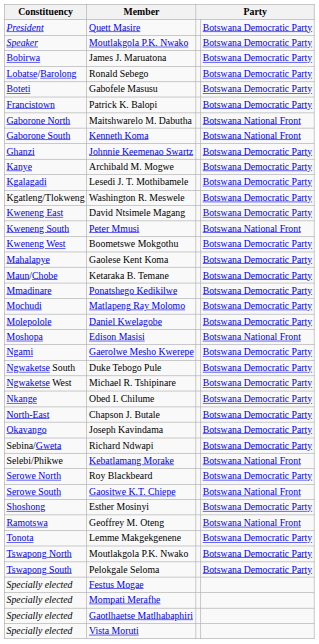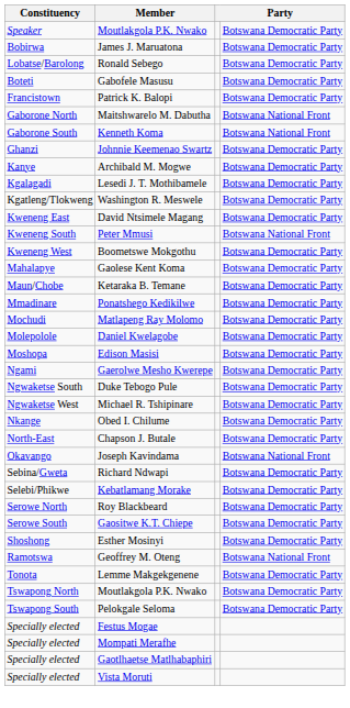 <table class="wikitable sortable">
 <tr>
 <th>Constituency</th>
 <th>Member</th>
 <th colspan=2>Party</th>
-</tr>
-<tr>
-<td><em><a href='#'>President</a></em></td>
-<td><a href='#'>Quett Masire</a></td>
-<td bgcolor=></td>
-<td><a href='#'>Botswana Democratic Party</a></td>
 </tr>
 <tr>
 <td><a href='#'><em>Speaker</em></a></td>
 <td><a href='#'>Moutlakgola P.K. Nwako</a></td>
 <td bgcolor=></td>
 <td><a href='#'>Botswana Democratic Party</a></td>
 </tr>
 <tr>
 <td><a href='#'>Bobirwa</a></td>
 <td>James J. Maruatona</td>
 <td bgcolor=></td>
 <td><a href='#'>Botswana Democratic Party</a></td>
 </tr>
 <tr>
 <td><a href='#'>Lobatse</a>/<a href='#'>Barolong</a></td>
 <td>Ronald Sebego</td>
 <td bgcolor=></td>
 <td><a href='#'>Botswana Democratic Party</a></td>
 </tr>
 <tr>
 <td><a href='#'>Boteti</a></td>
 <td>Gabofele Masusu</td>
 <td bgcolor=></td>
 <td><a href='#'>Botswana Democratic Party</a></td>
 </tr>
 <tr>
 <td><a href='#'>Francistown</a></td>
 <td>Patrick K. Balopi</td>
 <td bgcolor=></td>
 <td><a href='#'>Botswana Democratic Party</a></td>
 </tr>
 <tr>
 <td><a href='#'>Gaborone North</a></td>
 <td>Maitshwarelo M. Dabutha</td>
 <td bgcolor=></td>
 <td><a href='#'>Botswana National Front</a></td>
 </tr>
 <tr>
 <td><a href='#'>Gaborone South</a></td>
 <td><a href='#'>Kenneth Koma</a></td>
 <td bgcolor=></td>
 <td><a href='#'>Botswana National Front</a></td>
 </tr>
 <tr>
 <td><a href='#'>Ghanzi</a></td>
 <td><a href='#'>Johnnie Keemenao Swartz</a></td>
 <td bgcolor=></td>
 <td><a href='#'>Botswana Democratic Party</a></td>
 </tr>
 <tr>
 <td><a href='#'>Kanye</a></td>
 <td>Archibald M. Mogwe</td>
 <td bgcolor=></td>
 <td><a href='#'>Botswana Democratic Party</a></td>
 </tr>
 <tr>
 <td><a href='#'>Kgalagadi</a></td>
 <td>Lesedi J. T. Mothibamele</td>
 <td bgcolor=></td>
 <td><a href='#'>Botswana Democratic Party</a></td>
 </tr>
 <tr>
 <td>Kgatleng/Tlokweng</td>
 <td>Washington R. Meswele</td>
 <td bgcolor=></td>
 <td><a href='#'>Botswana Democratic Party</a></td>
 </tr>
 <tr>
 <td><a href='#'>Kweneng East</a></td>
 <td>David Ntsimele Magang</td>
 <td bgcolor=></td>
 <td><a href='#'>Botswana Democratic Party</a></td>
 </tr>
 <tr>
 <td><a href='#'>Kweneng South</a></td>
 <td><a href='#'>Peter Mmusi</a></td>
 <td bgcolor=></td>
 <td><a href='#'>Botswana National Front</a></td>
 </tr>
 <tr>
 <td><a href='#'>Kweneng West</a></td>
 <td>Boometswe Mokgothu</td>
 <td bgcolor=></td>
 <td><a href='#'>Botswana Democratic Party</a></td>
 </tr>
 <tr>
 <td><a href='#'>Mahalapye</a></td>
 <td>Gaolese Kent Koma</td>
 <td bgcolor=></td>
 <td><a href='#'>Botswana Democratic Party</a></td>
 </tr>
 <tr>
 <td><a href='#'>Maun</a>/<a href='#'>Chobe</a></td>
 <td>Ketaraka B. Temane</td>
 <td bgcolor=></td>
 <td><a href='#'>Botswana Democratic Party</a></td>
 </tr>
 <tr>
 <td><a href='#'>Mmadinare</a></td>
 <td><a href='#'>Ponatshego Kedikilwe</a></td>
 <td bgcolor=></td>
 <td><a href='#'>Botswana Democratic Party</a></td>
 </tr>
 <tr>
 <td><a href='#'>Mochudi</a></td>
 <td><a href='#'>Matlapeng Ray Molomo</a></td>
 <td bgcolor=></td>
 <td><a href='#'>Botswana Democratic Party</a></td>
 </tr>
 <tr>
 <td><a href='#'>Molepolole</a></td>
 <td><a href='#'>Daniel Kwelagobe</a></td>
 <td bgcolor=></td>
 <td><a href='#'>Botswana Democratic Party</a></td>
 </tr>
 <tr>
 <td><a href='#'>Moshopa</a></td>
 <td><a href='#'>Edison Masisi</a></td>
 <td bgcolor=></td>
-<td><a href='#'>Botswana National Front</a></td>
+<td><a href='#'>Botswana Democratic Party</a></td>
 </tr>
 <tr>
 <td><a href='#'>Ngami</a></td>
 <td><a href='#'>Gaerolwe Mesho Kwerepe</a></td>
 <td bgcolor=></td>
 <td><a href='#'>Botswana Democratic Party</a></td>
 </tr>
 <tr>
 <td><a href='#'>Ngwaketse</a> South</td>
 <td>Duke Tebogo Pule</td>
 <td bgcolor=></td>
 <td><a href='#'>Botswana Democratic Party</a></td>
 </tr>
 <tr>
 <td><a href='#'>Ngwaketse</a> West</td>
 <td>Michael R. Tshipinare</td>
 <td bgcolor=></td>
 <td><a href='#'>Botswana Democratic Party</a></td>
 </tr>
 <tr>
 <td><a href='#'>Nkange</a></td>
 <td>Obed I. Chilume</td>
 <td bgcolor=></td>
 <td><a href='#'>Botswana Democratic Party</a></td>
 </tr>
 <tr>
 <td><a href='#'>North-East</a></td>
 <td>Chapson J. Butale</td>
 <td bgcolor=></td>
 <td><a href='#'>Botswana Democratic Party</a></td>
 </tr>
 <tr>
 <td><a href='#'>Okavango</a></td>
 <td>Joseph Kavindama</td>
 <td bgcolor=></td>
-<td><a href='#'>Botswana Democratic Party</a></td>
+<td><a href='#'>Botswana National Front</a></td>
 </tr>
 <tr>
 <td>Sebina/<a href='#'>Gweta</a></td>
 <td>Richard Ndwapi</td>
 <td bgcolor=></td>
 <td><a href='#'>Botswana Democratic Party</a></td>
 </tr>
 <tr>
 <td>Selebi/Phikwe</td>
 <td><a href='#'>Kebatlamang Morake</a></td>
 <td bgcolor=></td>
-<td><a href='#'>Botswana National Front</a></td>
+<td><a href='#'>Botswana Democratic Party</a></td>
 </tr>
 <tr>
 <td><a href='#'>Serowe North</a></td>
 <td>Roy Blackbeard</td>
 <td bgcolor=></td>
 <td><a href='#'>Botswana Democratic Party</a></td>
 </tr>
 <tr>
 <td><a href='#'>Serowe South</a></td>
 <td><a href='#'>Gaositwe K.T. Chiepe</a></td>
 <td bgcolor=></td>
-<td><a href='#'>Botswana National Front</a></td>
+<td><a href='#'>Botswana Democratic Party</a></td>
 </tr>
 <tr>
 <td><a href='#'>Shoshong</a></td>
 <td>Esther Mosinyi</td>
 <td bgcolor=></td>
 <td><a href='#'>Botswana Democratic Party</a></td>
 </tr>
 <tr>
 <td><a href='#'>Ramotswa</a></td>
 <td>Geoffrey M. Oteng</td>
 <td bgcolor=></td>
 <td><a href='#'>Botswana National Front</a></td>
 </tr>
 <tr>
 <td><a href='#'>Tonota</a></td>
 <td>Lemme Makgekgenene</td>
 <td bgcolor=></td>
 <td><a href='#'>Botswana Democratic Party</a></td>
 </tr>
 <tr>
 <td><a href='#'>Tswapong North</a></td>
 <td>Moutlakgola P.K. Nwako</td>
 <td bgcolor=></td>
 <td><a href='#'>Botswana Democratic Party</a></td>
 </tr>
 <tr>
 <td><a href='#'>Tswapong South</a></td>
 <td>Pelokgale Seloma</td>
 <td bgcolor=></td>
 <td><a href='#'>Botswana Democratic Party</a></td>
 </tr>
 <tr>
 <td><em>Specially elected</em></td>
 <td><a href='#'>Festus Mogae</a></td>
 <td></td>
 <td></td>
 </tr>
 <tr>
 <td><em>Specially elected</em></td>
 <td><a href='#'>Mompati Merafhe</a></td>
 <td></td>
 <td></td>
 </tr>
 <tr>
 <td><em>Specially elected</em></td>
 <td><a href='#'>Gaotlhaetse Matlhabaphiri</a></td>
 <td></td>
 <td></td>
 </tr>
 <tr>
 <td><em>Specially elected</em></td>
 <td><a href='#'>Vista Moruti</a></td>
 <td></td>
 <td></td>
 </tr>
 </table>
